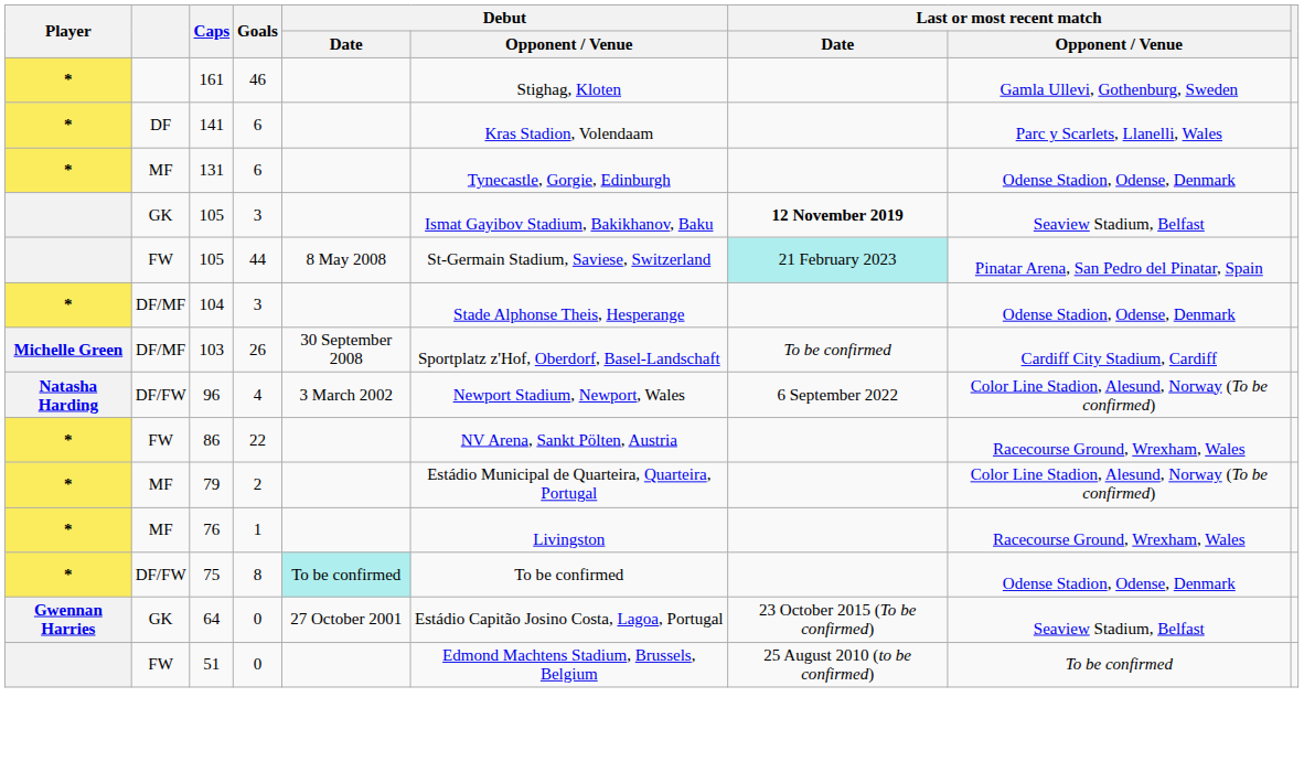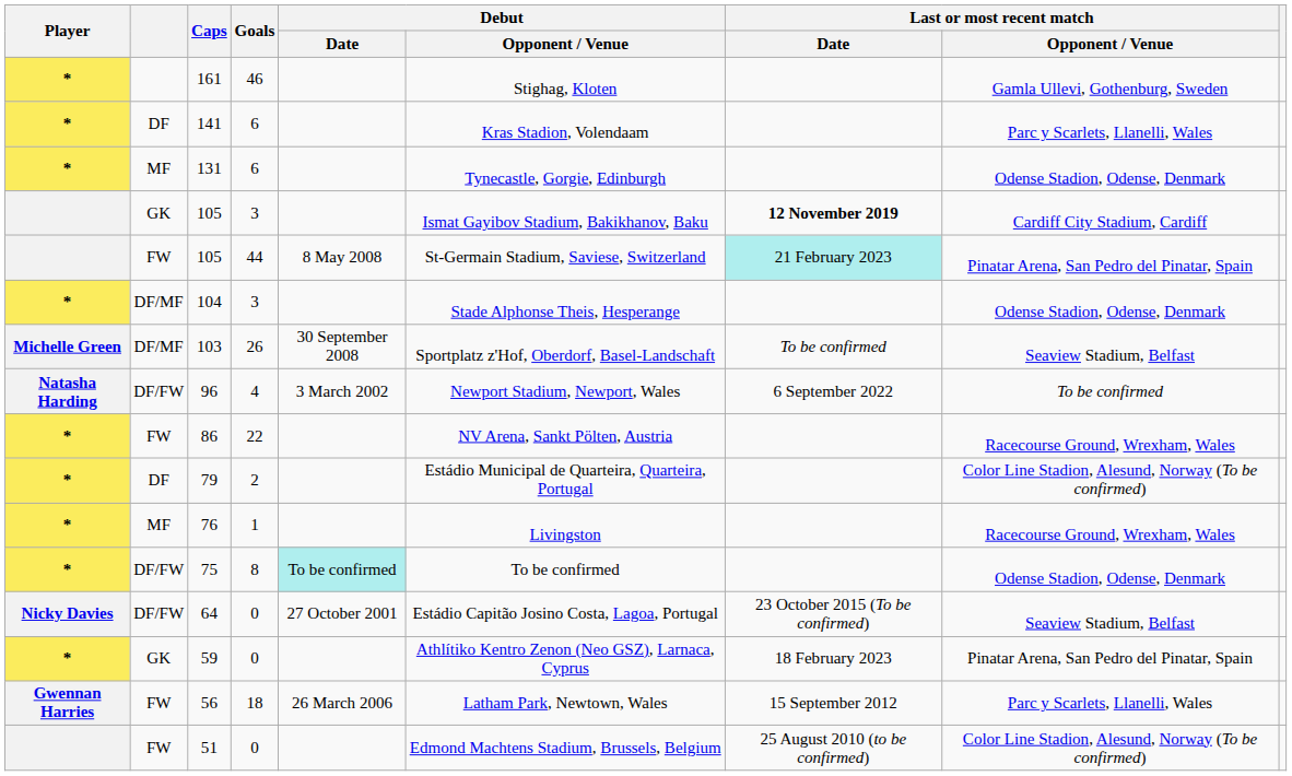 <table class="wikitable plainrowheaders sortable" style="text-align:center">
 <tr>
 <th rowspan="2" scope="col">Player</th>
 <th rowspan="2" scope="col"></th>
 <th rowspan="2" scope="col"><a href='#'>Caps</a></th>
 <th rowspan="2" scope="col">Goals</th>
 <th colspan="2" scope="col">Debut</th>
 <th colspan="2" scope="col">Last or most recent match</th>
 <th rowspan="2" class="unsortable" scope="col"></th>
 </tr>
 <tr class="unsortable">
 <th scope="col">Date</th>
 <th scope="col">Opponent / Venue</th>
 <th scope="col">Date</th>
 <th scope="col">Opponent / Venue</th>
 </tr>
 <tr>
 <th scope="row" style="background:#fbec5d" align="left">  *</th>
 <td></td>
 <td>161</td>
 <td>46</td>
 <td align=center></td>
 <td align=center><br>Stighag, <a href='#'>Kloten</a></td>
 <td align=center></td>
 <td align=center><br><a href='#'>Gamla Ullevi</a>,  <a href='#'>Gothenburg</a>, <a href='#'>Sweden</a></td>
 <td></td>
 </tr>
 <tr>
 <th scope="row" style="background:#fbec5d" align="left"> *</th>
 <td>DF</td>
 <td>141</td>
 <td>6</td>
 <td></td>
 <td><br><a href='#'>Kras Stadion</a>, Volendaam</td>
 <td align=center></td>
 <td align=center><br><a href='#'>Parc y Scarlets</a>, <a href='#'>Llanelli</a>, <a href='#'>Wales</a></td>
 <td></td>
 </tr>
 <tr>
 <th scope="row" style="background:#fbec5d" align="left"> *</th>
 <td>MF</td>
 <td>131</td>
 <td>6</td>
 <td></td>
 <td><br><a href='#'>Tynecastle</a>, <a href='#'>Gorgie</a>, <a href='#'>Edinburgh</a></td>
 <td align=center></td>
 <td align=center><br><a href='#'>Odense Stadion</a>,  <a href='#'>Odense</a>, <a href='#'>Denmark</a></td>
 <td></td>
 </tr>
 <tr>
 <th scope=row> </th>
 <td>GK</td>
 <td>105</td>
 <td>3</td>
 <td></td>
 <td><br><a href='#'>Ismat Gayibov Stadium</a>, <a href='#'>Bakikhanov</a>, <a href='#'>Baku</a></td>
 <td><strong>12 November 2019</strong></td>
-<td><br><a href='#'>Seaview</a> Stadium, <a href='#'>Belfast</a></td>
+<td><br><a href='#'>Cardiff City Stadium</a>, <a href='#'>Cardiff</a></td>
 <td></td>
 </tr>
 <tr>
 <th scope=row></th>
 <td>FW</td>
 <td>105</td>
 <td>44</td>
 <td>8 May 2008</td>
 <td> St-Germain Stadium, <a href='#'>Saviese</a>, <a href='#'>Switzerland</a></td>
 <td style="background: paleturquoise;">21 February 2023</td>
 <td><br><a href='#'>Pinatar Arena</a>, <a href='#'>San Pedro del Pinatar</a>, <a href='#'>Spain</a></td>
 <td></td>
 </tr>
 <tr>
 <th scope="row" style="background:#fbec5d" align="left"> *</th>
 <td>DF/MF</td>
 <td>104</td>
 <td>3</td>
 <td></td>
 <td><br><a href='#'>Stade Alphonse Theis</a>, <a href='#'>Hesperange</a></td>
 <td align=center></td>
 <td align=center><br><a href='#'>Odense Stadion</a>,  <a href='#'>Odense</a>, <a href='#'>Denmark</a></td>
 <td></td>
 </tr>
 <tr>
 <th scope=row><a href='#'>Michelle Green</a></th>
 <td>DF/MF</td>
 <td>103</td>
 <td>26</td>
 <td>30 September 2008</td>
 <td><br>Sportplatz z'Hof, <a href='#'>Oberdorf</a>, <a href='#'>Basel-Landschaft</a></td>
 <td><em>To be confirmed</em></td>
-<td><br><a href='#'>Cardiff City Stadium</a>, <a href='#'>Cardiff</a></td>
+<td><br><a href='#'>Seaview</a> Stadium, <a href='#'>Belfast</a></td>
 <td></td>
 </tr>
 <tr>
 <th scope=row><a href='#'>Natasha Harding</a></th>
 <td>DF/FW</td>
 <td>96</td>
 <td>4</td>
 <td>3 March 2002</td>
 <td> <a href='#'>Newport Stadium</a>, <a href='#'>Newport</a>, Wales</td>
 <td>6 September 2022</td>
-<td> <a href='#'>Color Line Stadion</a>, <a href='#'>Alesund</a>, <a href='#'>Norway</a> (<em>To be confirmed</em>)</td>
+<td><em>To be confirmed</em></td>
 <td></td>
 </tr>
 <tr>
 <th scope="row" style="background:#fbec5d" align="left"> *</th>
 <td>FW</td>
 <td>86</td>
 <td>22</td>
 <td></td>
 <td> <a href='#'>NV Arena</a>, <a href='#'>Sankt Pölten</a>, <a href='#'>Austria</a></td>
 <td align=center></td>
 <td align=center><br><a href='#'>Racecourse Ground</a>,  <a href='#'>Wrexham</a>, <a href='#'>Wales</a></td>
 <td></td>
 </tr>
 <tr>
 <th scope="row" style="background:#fbec5d" align="left"> *</th>
-<td>MF</td>
+<td>DF</td>
 <td>79</td>
 <td>2</td>
 <td></td>
 <td> Estádio Municipal de Quarteira, <a href='#'>Quarteira</a>, <a href='#'>Portugal</a></td>
 <td align=center></td>
 <td> <a href='#'>Color Line Stadion</a>, <a href='#'>Alesund</a>, <a href='#'>Norway</a> (<em>To be confirmed</em>)</td>
 <td></td>
 </tr>
 <tr>
 <th scope="row" style="background:#fbec5d" align="left"> *</th>
 <td>MF</td>
 <td>76</td>
 <td>1</td>
 <td></td>
 <td><br><a href='#'>Livingston</a></td>
 <td align=center></td>
 <td align=center><br><a href='#'>Racecourse Ground</a>,  <a href='#'>Wrexham</a>, <a href='#'>Wales</a></td>
 <td></td>
 </tr>
 <tr>
 <th scope="row" style="background:#fbec5d" align="left"> *</th>
 <td>DF/FW</td>
 <td>75</td>
 <td>8</td>
 <td style="background: paleturquoise;">To be confirmed</td>
 <td>To be confirmed</td>
 <td align=center></td>
 <td align=center><br><a href='#'>Odense Stadion</a>,  <a href='#'>Odense</a>, <a href='#'>Denmark</a></td>
 <td></td>
 </tr>
 <tr>
-<th scope=row><a href='#'>Gwennan Harries</a></th>
-<td>GK</td>
+<th scope=row><a href='#'>Nicky Davies</a></th>
+<td>DF/FW</td>
 <td>64</td>
 <td>0</td>
 <td>27 October 2001</td>
 <td> Estádio Capitão Josino Costa, <a href='#'>Lagoa</a>, Portugal</td>
 <td>23 October 2015 (<em>To be confirmed</em>)</td>
 <td><br><a href='#'>Seaview</a> Stadium, <a href='#'>Belfast</a></td>
+<td></td>
+</tr>
+<tr>
+<th scope="row" style="background:#fbec5d" align="left"> *</th>
+<td>GK</td>
+<td>59</td>
+<td>0</td>
+<td></td>
+<td> <a href='#'>Athlítiko Kentro Zenon (Neo GSZ)</a>, <a href='#'>Larnaca</a>, <a href='#'>Cyprus</a></td>
+<td>18 February 2023</td>
+<td> Pinatar Arena, San Pedro del Pinatar, Spain</td>
+<td></td>
+</tr>
+<tr>
+<th scope=row><a href='#'>Gwennan Harries</a></th>
+<td>FW</td>
+<td>56</td>
+<td>18</td>
+<td>26 March 2006</td>
+<td> <a href='#'>Latham Park</a>, Newtown, Wales</td>
+<td>15 September 2012</td>
+<td> <a href='#'>Parc y Scarlets</a>, <a href='#'>Llanelli</a>, Wales</td>
 <td></td>
 </tr>
 <tr>
 <th scope=row></th>
 <td>FW</td>
 <td>51</td>
 <td>0</td>
 <td></td>
 <td> <a href='#'>Edmond Machtens Stadium</a>, <a href='#'>Brussels</a>, <a href='#'>Belgium</a></td>
 <td>25 August 2010 (<em>to be confirmed</em>)</td>
-<td><em>To be confirmed</em></td>
+<td> <a href='#'>Color Line Stadion</a>, <a href='#'>Alesund</a>, <a href='#'>Norway</a> (<em>To be confirmed</em>)</td>
 </tr>
 </table>
